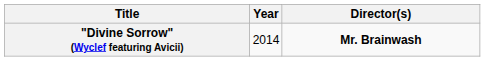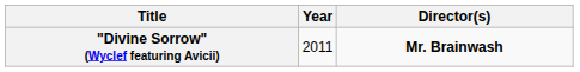 <table class="wikitable plainrowheaders" style="text-align:center;">
 <tr>
 <th scope="col" style="width:20em;">Title</th>
 <th scope="col">Year</th>
 <th scope="col" style="width:16em;">Director(s)</th>
 </tr>
 <tr>
 <th scope="row">"Divine Sorrow" <br><small>(<a href='#'>Wyclef</a> featuring Avicii)</small></th>
-<td>2014</td>
+<td>2011</td>
 <td><strong>Mr. Brainwash</strong></td>
 </tr>
 </table>
